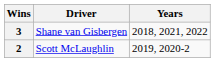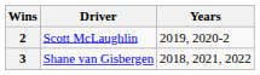 <table class="wikitable" style="font-size: 95%;">
 <tr>
 <th>Wins</th>
 <th>Driver</th>
 <th>Years</th>
 </tr>
 <tr>
+<th>2</th>
+<td> <a href='#'>Scott McLaughlin</a></td>
+<td>2019, 2020-2</td>
+</tr>
+<tr>
 <th>3</th>
 <td> <a href='#'>Shane van Gisbergen</a></td>
 <td>2018, 2021, 2022</td>
 </tr>
-<tr>
-<th>2</th>
-<td> <a href='#'>Scott McLaughlin</a></td>
-<td>2019, 2020-2</td>
-</tr>
 </table>
